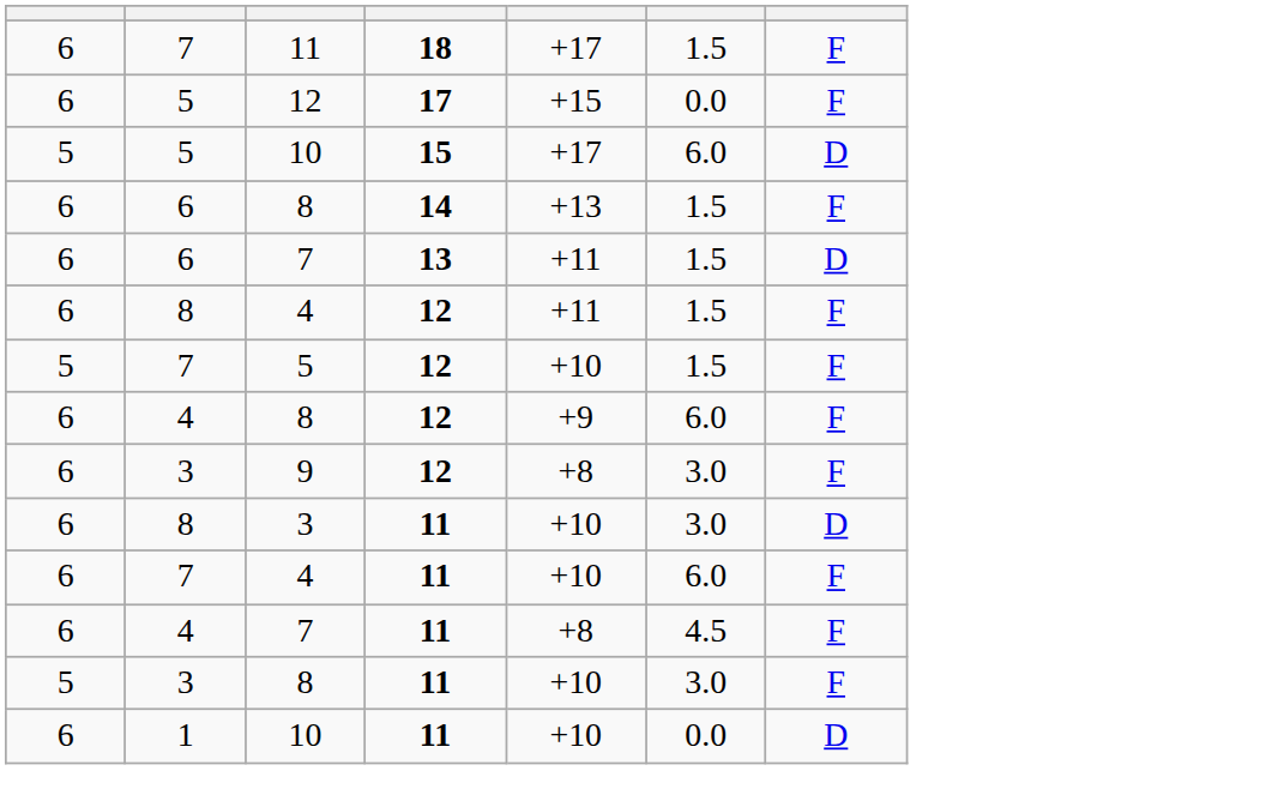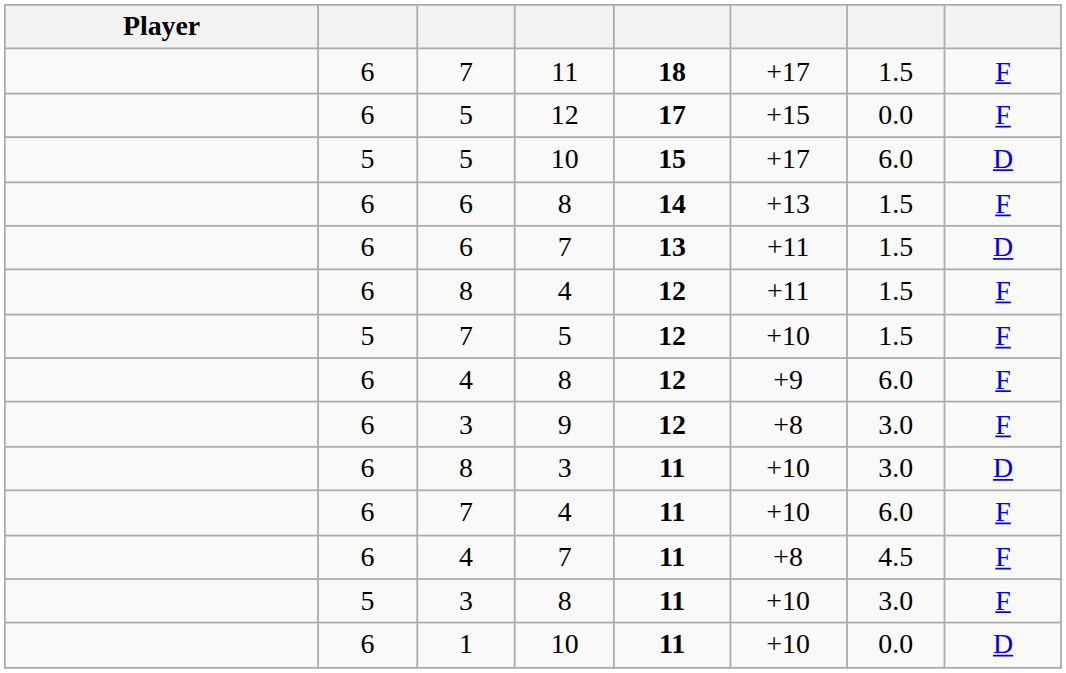 <table class="wikitable sortable" style="text-align:center;">
 <tr>
+<th width="175px">Player</th>
 <th width="50px"></th>
 <th width="50px"></th>
 <th width="50px"></th>
 <th width="60px"></th>
 <th width="60px"></th>
 <th width="50px"></th>
 <th width="60px"></th>
 </tr>
 <tr>
+<td align="left"> </td>
 <td>6</td>
 <td>7</td>
 <td>11</td>
 <td><strong>18</strong></td>
 <td>+17</td>
 <td>1.5</td>
 <td><a href='#'>F</a></td>
 </tr>
 <tr>
+<td align="left"> </td>
 <td>6</td>
 <td>5</td>
 <td>12</td>
 <td><strong>17</strong></td>
 <td>+15</td>
 <td>0.0</td>
 <td><a href='#'>F</a></td>
 </tr>
 <tr>
+<td align="left"> </td>
 <td>5</td>
 <td>5</td>
 <td>10</td>
 <td><strong>15</strong></td>
 <td>+17</td>
 <td>6.0</td>
 <td><a href='#'>D</a></td>
 </tr>
 <tr>
+<td align="left"> </td>
 <td>6</td>
 <td>6</td>
 <td>8</td>
 <td><strong>14</strong></td>
 <td>+13</td>
 <td>1.5</td>
 <td><a href='#'>F</a></td>
 </tr>
 <tr>
+<td align="left"> </td>
 <td>6</td>
 <td>6</td>
 <td>7</td>
 <td><strong>13</strong></td>
 <td>+11</td>
 <td>1.5</td>
 <td><a href='#'>D</a></td>
 </tr>
 <tr>
+<td align="left"> </td>
 <td>6</td>
 <td>8</td>
 <td>4</td>
 <td><strong>12</strong></td>
 <td>+11</td>
 <td>1.5</td>
 <td><a href='#'>F</a></td>
 </tr>
 <tr>
+<td align="left"> </td>
 <td>5</td>
 <td>7</td>
 <td>5</td>
 <td><strong>12</strong></td>
 <td>+10</td>
 <td>1.5</td>
 <td><a href='#'>F</a></td>
 </tr>
 <tr>
+<td align="left"> </td>
 <td>6</td>
 <td>4</td>
 <td>8</td>
 <td><strong>12</strong></td>
 <td>+9</td>
 <td>6.0</td>
 <td><a href='#'>F</a></td>
 </tr>
 <tr>
+<td align="left"> </td>
 <td>6</td>
 <td>3</td>
 <td>9</td>
 <td><strong>12</strong></td>
 <td>+8</td>
 <td>3.0</td>
 <td><a href='#'>F</a></td>
 </tr>
 <tr>
+<td align="left"> </td>
 <td>6</td>
 <td>8</td>
 <td>3</td>
 <td><strong>11</strong></td>
 <td>+10</td>
 <td>3.0</td>
 <td><a href='#'>D</a></td>
 </tr>
 <tr>
+<td align="left"> </td>
 <td>6</td>
 <td>7</td>
 <td>4</td>
 <td><strong>11</strong></td>
 <td>+10</td>
 <td>6.0</td>
 <td><a href='#'>F</a></td>
 </tr>
 <tr>
+<td align="left"> </td>
 <td>6</td>
 <td>4</td>
 <td>7</td>
 <td><strong>11</strong></td>
 <td>+8</td>
 <td>4.5</td>
 <td><a href='#'>F</a></td>
 </tr>
 <tr>
+<td align="left"> </td>
 <td>5</td>
 <td>3</td>
 <td>8</td>
 <td><strong>11</strong></td>
 <td>+10</td>
 <td>3.0</td>
 <td><a href='#'>F</a></td>
 </tr>
 <tr>
+<td align="left"> </td>
 <td>6</td>
 <td>1</td>
 <td>10</td>
 <td><strong>11</strong></td>
 <td>+10</td>
 <td>0.0</td>
 <td><a href='#'>D</a></td>
 </tr>
 </table>
